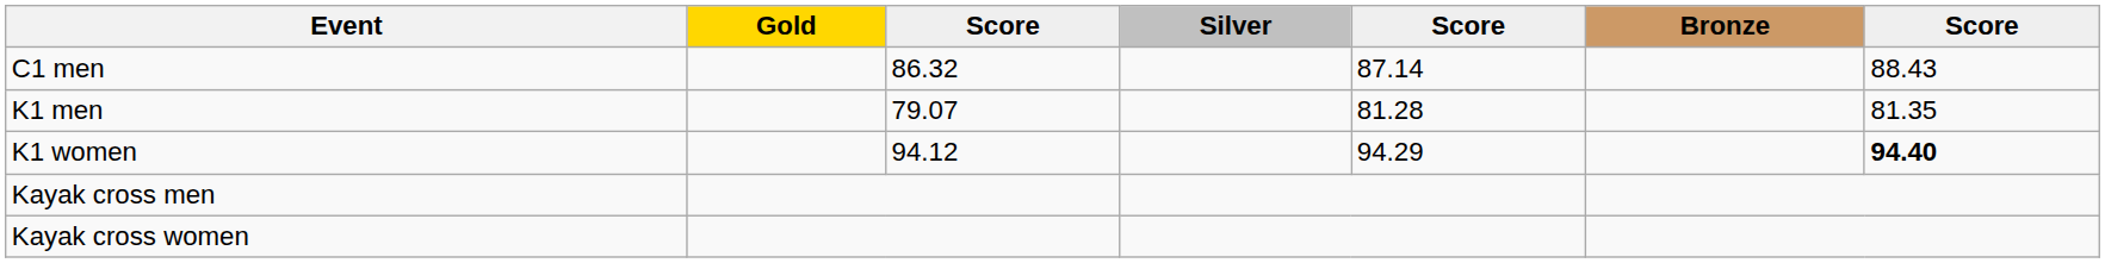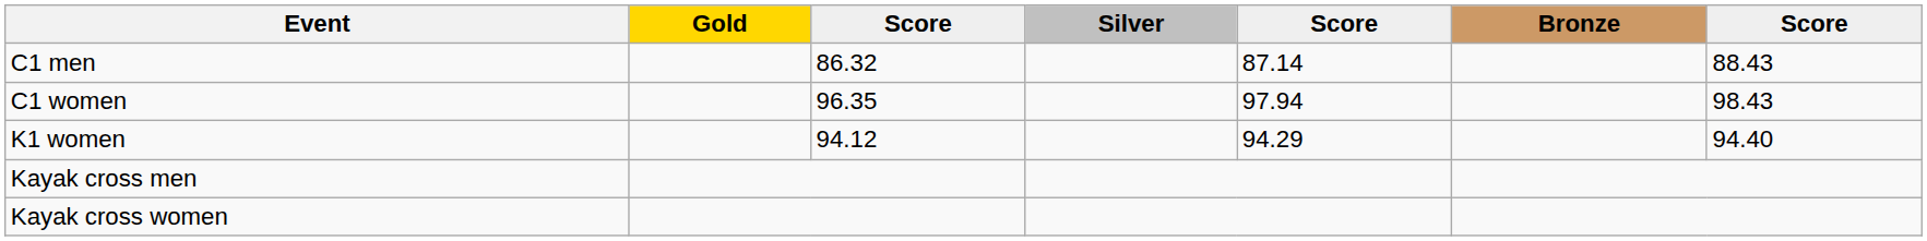 <table class="wikitable" width=100%>
 <tr>
 <th>Event</th>
 <td align=center bgcolor="gold"><strong>Gold</strong></td>
 <td align=center bgcolor="EFEFEF"><strong>Score</strong></td>
 <td align=center bgcolor="silver"><strong>Silver</strong></td>
 <td align=center bgcolor="EFEFEF"><strong>Score</strong></td>
 <td align=center bgcolor="CC9966"><strong>Bronze</strong></td>
 <td align=center bgcolor="EFEFEF"><strong>Score</strong></td>
 </tr>
 <tr>
 <td>C1 men</td>
 <td></td>
 <td>86.32</td>
 <td></td>
 <td>87.14</td>
 <td></td>
 <td>88.43</td>
 </tr>
 <tr>
-<td>K1 men</td>
+<td>C1 women</td>
 <td></td>
-<td>79.07</td>
+<td>96.35</td>
 <td></td>
-<td>81.28</td>
+<td>97.94</td>
 <td></td>
-<td>81.35</td>
+<td>98.43</td>
 </tr>
 <tr>
 <td>K1 women</td>
 <td></td>
 <td>94.12</td>
 <td></td>
 <td>94.29</td>
 <td></td>
-<td><strong>94.40</strong></td>
+<td>94.40</td>
 </tr>
 <tr>
 <td>Kayak cross men</td>
 <td colspan=2></td>
 <td colspan=2></td>
 <td colspan=2></td>
 </tr>
 <tr>
 <td>Kayak cross women</td>
 <td colspan=2></td>
 <td colspan=2></td>
 <td colspan=2></td>
 </tr>
 </table>
